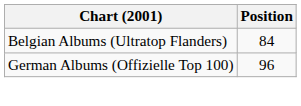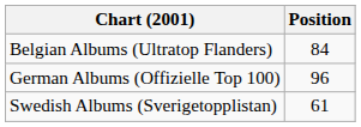 <table class="wikitable sortable">
 <tr>
 <th>Chart (2001)</th>
 <th>Position</th>
 </tr>
 <tr>
 <td>Belgian Albums (Ultratop Flanders)</td>
 <td align="center">84</td>
 </tr>
 <tr>
 <td>German Albums (Offizielle Top 100)</td>
 <td align="center">96</td>
 </tr>
+<tr>
+<td>Swedish Albums (Sverigetopplistan)</td>
+<td align="center">61</td>
+</tr>
 </table>
